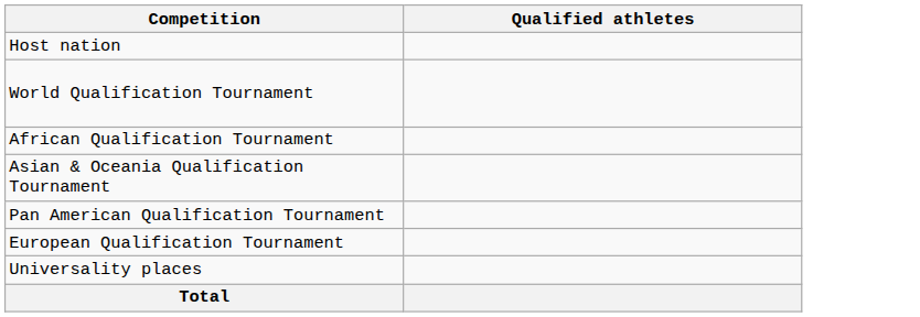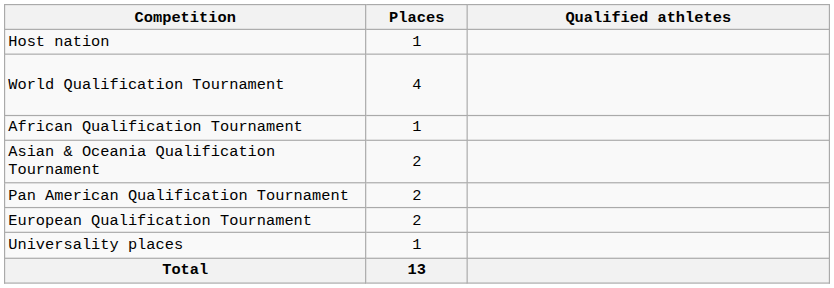 <table class = "wikitable">
 <tr>
 <th width=300>Competition</th>
+<th width=80>Places</th>
 <th width=300>Qualified athletes</th>
 </tr>
 <tr>
 <td>Host nation</td>
+<td align="center">1</td>
 <td></td>
 </tr>
 <tr>
 <td>World Qualification Tournament</td>
+<td align="center">4</td>
 <td><br><br><br></td>
 </tr>
 <tr>
 <td>African Qualification Tournament</td>
+<td align="center">1</td>
 <td></td>
 </tr>
 <tr>
 <td>Asian & Oceania Qualification Tournament</td>
+<td align="center">2</td>
 <td><br></td>
 </tr>
 <tr>
 <td>Pan American Qualification Tournament</td>
+<td { align="center">2</td>
 <td><br></td>
 </tr>
 <tr>
 <td>European Qualification Tournament</td>
+<td align="center">2</td>
 <td><br></td>
 </tr>
 <tr>
 <td>Universality places</td>
+<td align="center">1</td>
 <td></td>
 </tr>
 <tr>
 <th>Total</th>
+<th>13</th>
 <th></th>
 </tr>
 </table>
